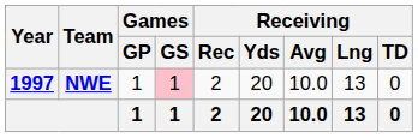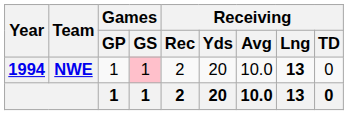 <table class="wikitable" style="text-align:center">
 <tr>
 <th rowspan="2">Year</th>
 <th rowspan="2">Team</th>
 <th colspan="2">Games</th>
 <th colspan="5">Receiving</th>
 </tr>
 <tr>
 <th>GP</th>
 <th>GS</th>
 <th>Rec</th>
 <th>Yds</th>
 <th>Avg</th>
 <th>Lng</th>
 <th>TD</th>
 </tr>
 <tr>
-<th><a href='#'>1997</a></th>
+<th><a href='#'>1994</a></th>
 <th><a href='#'>NWE</a></th>
 <td>1</td>
 <td style="background: pink;">1</td>
 <td>2</td>
 <td>20</td>
 <td>10.0</td>
-<td>13</td>
+<td><strong>13</strong></td>
 <td>0</td>
 </tr>
 <tr>
 <th colspan="2"></th>
 <th>1</th>
 <th>1</th>
 <th>2</th>
 <th>20</th>
 <th>10.0</th>
 <th>13</th>
 <th>0</th>
 </tr>
 </table>
